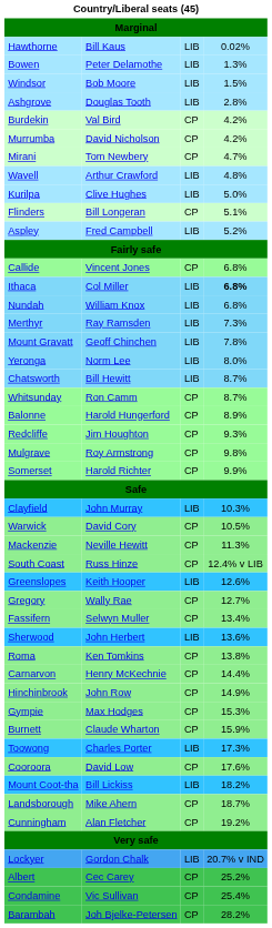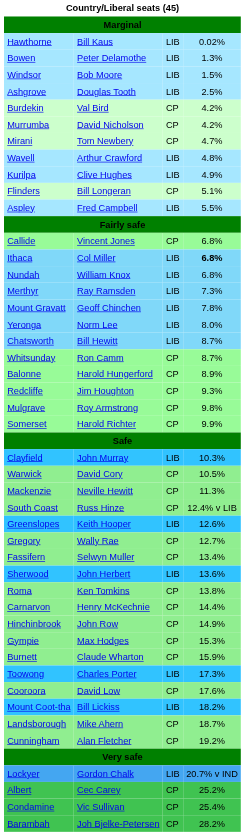 <table class="toccolours" cellpadding="5" cellspacing="0" style="float:left; margin-right:.5em; margin-top:.4em; font-size:90%;">
 <tr>
 <td COLSPAN=4 align="center"><strong>Country/Liberal seats (45)</strong></td>
 </tr>
 <tr>
 <td COLSPAN=4 align="center" bgcolor="Green"><span><strong>Marginal</strong></span></td>
 </tr>
 <tr>
 <td align="left" bgcolor="A6E7FF"><a href='#'>Hawthorne</a></td>
 <td align="left" bgcolor="A6E7FF"><a href='#'>Bill Kaus</a></td>
 <td align="left" bgcolor="A6E7FF">LIB</td>
 <td align="center" bgcolor="A6E7FF">0.02%</td>
 </tr>
 <tr>
 <td align="left" bgcolor="A6E7FF"><a href='#'>Bowen</a></td>
 <td align="left" bgcolor="A6E7FF"><a href='#'>Peter Delamothe</a></td>
 <td align="left" bgcolor="A6E7FF">LIB</td>
 <td align="center" bgcolor="A6E7FF">1.3%</td>
 </tr>
 <tr>
 <td align="left" bgcolor="A6E7FF"><a href='#'>Windsor</a></td>
 <td align="left" bgcolor="A6E7FF"><a href='#'>Bob Moore</a></td>
 <td align="left" bgcolor="A6E7FF">LIB</td>
 <td align="center" bgcolor="A6E7FF">1.5%</td>
 </tr>
 <tr>
 <td align="left" bgcolor="A6E7FF"><a href='#'>Ashgrove</a></td>
 <td align="left" bgcolor="A6E7FF"><a href='#'>Douglas Tooth</a></td>
 <td align="left" bgcolor="A6E7FF">LIB</td>
-<td align="center" bgcolor="A6E7FF">2.8%</td>
+<td align="center" bgcolor="A6E7FF">2.5%</td>
 </tr>
 <tr>
 <td align="left" bgcolor="CCFFCC"><a href='#'>Burdekin</a></td>
 <td align="left" bgcolor="CCFFCC"><a href='#'>Val Bird</a></td>
 <td align="left" bgcolor="CCFFCC">CP</td>
 <td align="center" bgcolor="CCFFCC">4.2%</td>
 </tr>
 <tr>
 <td align="left" bgcolor="CCFFCC"><a href='#'>Murrumba</a></td>
 <td align="left" bgcolor="CCFFCC"><a href='#'>David Nicholson</a></td>
 <td align="left" bgcolor="CCFFCC">CP</td>
 <td align="center" bgcolor="CCFFCC">4.2%</td>
 </tr>
 <tr>
 <td align="left" bgcolor="CCFFCC"><a href='#'>Mirani</a></td>
 <td align="left" bgcolor="CCFFCC"><a href='#'>Tom Newbery</a></td>
 <td align="left" bgcolor="CCFFCC">CP</td>
 <td align="center" bgcolor="CCFFCC">4.7%</td>
 </tr>
 <tr>
 <td align="left" bgcolor="A6E7FF"><a href='#'>Wavell</a></td>
 <td align="left" bgcolor="A6E7FF"><a href='#'>Arthur Crawford</a></td>
 <td align="left" bgcolor="A6E7FF">LIB</td>
 <td align="center" bgcolor="A6E7FF">4.8%</td>
 </tr>
 <tr>
 <td align="left" bgcolor="A6E7FF"><a href='#'>Kurilpa</a></td>
 <td align="left" bgcolor="A6E7FF"><a href='#'>Clive Hughes</a></td>
 <td align="left" bgcolor="A6E7FF">LIB</td>
-<td align="center" bgcolor="A6E7FF">5.0%</td>
+<td align="center" bgcolor="A6E7FF">4.9%</td>
 </tr>
 <tr>
 <td align="left" bgcolor="CCFFCC"><a href='#'>Flinders</a></td>
 <td align="left" bgcolor="CCFFCC"><a href='#'>Bill Longeran</a></td>
 <td align="left" bgcolor="CCFFCC">CP</td>
 <td align="center" bgcolor="CCFFCC">5.1%</td>
 </tr>
 <tr>
 <td align="left" bgcolor="A6E7FF"><a href='#'>Aspley</a></td>
 <td align="left" bgcolor="A6E7FF"><a href='#'>Fred Campbell</a></td>
 <td align="left" bgcolor="A6E7FF">LIB</td>
-<td align="center" bgcolor="A6E7FF">5.2%</td>
+<td align="center" bgcolor="A6E7FF">5.5%</td>
 </tr>
 <tr>
 <td COLSPAN=4 align="center" bgcolor="Green"><span><strong>Fairly safe</strong></span></td>
 </tr>
 <tr>
 <td align="left" bgcolor="98FB98"><a href='#'>Callide</a></td>
 <td align="left" bgcolor="98FB98"><a href='#'>Vincent Jones</a></td>
 <td align="left" bgcolor="98FB98">CP</td>
 <td align="center" bgcolor="98FB98">6.8%</td>
 </tr>
 <tr>
 <td align="left" bgcolor="80D8F9"><a href='#'>Ithaca</a></td>
 <td align="left" bgcolor="80D8F9"><a href='#'>Col Miller</a></td>
 <td align="left" bgcolor="80D8F9">LIB</td>
 <td align="center" bgcolor="80D8F9"><strong>6.8%</strong></td>
 </tr>
 <tr>
 <td align="left" bgcolor="80D8F9"><a href='#'>Nundah</a></td>
 <td align="left" bgcolor="80D8F9"><a href='#'>William Knox</a></td>
 <td align="left" bgcolor="80D8F9">LIB</td>
 <td align="center" bgcolor="80D8F9">6.8%</td>
 </tr>
 <tr>
 <td align="left" bgcolor="80D8F9"><a href='#'>Merthyr</a></td>
 <td align="left" bgcolor="80D8F9"><a href='#'>Ray Ramsden</a></td>
 <td align="left" bgcolor="80D8F9">LIB</td>
 <td align="center" bgcolor="80D8F9">7.3%</td>
 </tr>
 <tr>
 <td align="left" bgcolor="80D8F9"><a href='#'>Mount Gravatt</a></td>
 <td align="left" bgcolor="80D8F9"><a href='#'>Geoff Chinchen</a></td>
 <td align="left" bgcolor="80D8F9">LIB</td>
 <td align="center" bgcolor="80D8F9">7.8%</td>
 </tr>
 <tr>
 <td align="left" bgcolor="80D8F9"><a href='#'>Yeronga</a></td>
 <td align="left" bgcolor="80D8F9"><a href='#'>Norm Lee</a></td>
 <td align="left" bgcolor="80D8F9">LIB</td>
 <td align="center" bgcolor="80D8F9">8.0%</td>
 </tr>
 <tr>
 <td align="left" bgcolor="80D8F9"><a href='#'>Chatsworth</a></td>
 <td align="left" bgcolor="80D8F9"><a href='#'>Bill Hewitt</a></td>
 <td align="left" bgcolor="80D8F9">LIB</td>
 <td align="center" bgcolor="80D8F9">8.7%</td>
 </tr>
 <tr>
 <td align="left" bgcolor="98FB98"><a href='#'>Whitsunday</a></td>
 <td align="left" bgcolor="98FB98"><a href='#'>Ron Camm</a></td>
 <td align="left" bgcolor="98FB98">CP</td>
 <td align="center" bgcolor="98FB98">8.7%</td>
 </tr>
 <tr>
 <td align="left" bgcolor="98FB98"><a href='#'>Balonne</a></td>
 <td align="left" bgcolor="98FB98"><a href='#'>Harold Hungerford</a></td>
 <td align="left" bgcolor="98FB98">CP</td>
 <td align="center" bgcolor="98FB98">8.9%</td>
 </tr>
 <tr>
 <td align="left" bgcolor="98FB98"><a href='#'>Redcliffe</a></td>
 <td align="left" bgcolor="98FB98"><a href='#'>Jim Houghton</a></td>
 <td align="left" bgcolor="98FB98">CP</td>
 <td align="center" bgcolor="98FB98">9.3%</td>
 </tr>
 <tr>
 <td align="left" bgcolor="98FB98"><a href='#'>Mulgrave</a></td>
 <td align="left" bgcolor="98FB98"><a href='#'>Roy Armstrong</a></td>
 <td align="left" bgcolor="98FB98">CP</td>
 <td align="center" bgcolor="98FB98">9.8%</td>
 </tr>
 <tr>
 <td align="left" bgcolor="98FB98"><a href='#'>Somerset</a></td>
 <td align="left" bgcolor="98FB98"><a href='#'>Harold Richter</a></td>
 <td align="left" bgcolor="98FB98">CP</td>
 <td align="center" bgcolor="98FB98">9.9%</td>
 </tr>
 <tr>
 <td COLSPAN=4 align="center" bgcolor="Green"><span><strong>Safe</strong></span></td>
 </tr>
 <tr>
 <td align="left" bgcolor="31C3FF"><a href='#'>Clayfield</a></td>
 <td align="left" bgcolor="31C3FF"><a href='#'>John Murray</a></td>
 <td align="left" bgcolor="31C3FF">LIB</td>
 <td align="center" bgcolor="31C3FF">10.3%</td>
 </tr>
 <tr>
 <td align="left" bgcolor="90EE90"><a href='#'>Warwick</a></td>
 <td align="left" bgcolor="90EE90"><a href='#'>David Cory</a></td>
 <td align="left" bgcolor="90EE90">CP</td>
 <td align="center" bgcolor="90EE90">10.5%</td>
 </tr>
 <tr>
 <td align="left" bgcolor="90EE90"><a href='#'>Mackenzie</a></td>
 <td align="left" bgcolor="90EE90"><a href='#'>Neville Hewitt</a></td>
 <td align="left" bgcolor="90EE90">CP</td>
 <td align="center" bgcolor="90EE90">11.3%</td>
 </tr>
 <tr>
 <td align="left" bgcolor="90EE90"><a href='#'>South Coast</a></td>
 <td align="left" bgcolor="90EE90"><a href='#'>Russ Hinze</a></td>
 <td align="left" bgcolor="90EE90">CP</td>
 <td align="center" bgcolor="90EE90">12.4% v LIB</td>
 </tr>
 <tr>
 <td align="left" bgcolor="31C3FF"><a href='#'>Greenslopes</a></td>
 <td align="left" bgcolor="31C3FF"><a href='#'>Keith Hooper</a></td>
 <td align="left" bgcolor="31C3FF">LIB</td>
 <td align="center" bgcolor="31C3FF">12.6%</td>
 </tr>
 <tr>
 <td align="left" bgcolor="90EE90"><a href='#'>Gregory</a></td>
 <td align="left" bgcolor="90EE90"><a href='#'>Wally Rae</a></td>
 <td align="left" bgcolor="90EE90">CP</td>
 <td align="center" bgcolor="90EE90">12.7%</td>
 </tr>
 <tr>
 <td align="left" bgcolor="90EE90"><a href='#'>Fassifern</a></td>
 <td align="left" bgcolor="90EE90"><a href='#'>Selwyn Muller</a></td>
 <td align="left" bgcolor="90EE90">CP</td>
 <td align="center" bgcolor="90EE90">13.4%</td>
 </tr>
 <tr>
 <td align="left" bgcolor="31C3FF"><a href='#'>Sherwood</a></td>
 <td align="left" bgcolor="31C3FF"><a href='#'>John Herbert</a></td>
 <td align="left" bgcolor="31C3FF">LIB</td>
 <td align="center" bgcolor="31C3FF">13.6%</td>
 </tr>
 <tr>
 <td align="left" bgcolor="90EE90"><a href='#'>Roma</a></td>
 <td align="left" bgcolor="90EE90"><a href='#'>Ken Tomkins</a></td>
 <td align="left" bgcolor="90EE90">CP</td>
 <td align="center" bgcolor="90EE90">13.8%</td>
 </tr>
 <tr>
 <td align="left" bgcolor="90EE90"><a href='#'>Carnarvon</a></td>
 <td align="left" bgcolor="90EE90"><a href='#'>Henry McKechnie</a></td>
 <td align="left" bgcolor="90EE90">CP</td>
 <td align="center" bgcolor="90EE90">14.4%</td>
 </tr>
 <tr>
 <td align="left" bgcolor="90EE90"><a href='#'>Hinchinbrook</a></td>
 <td align="left" bgcolor="90EE90"><a href='#'>John Row</a></td>
 <td align="left" bgcolor="90EE90">CP</td>
 <td align="center" bgcolor="90EE90">14.9%</td>
 </tr>
 <tr>
 <td align="left" bgcolor="90EE90"><a href='#'>Gympie</a></td>
 <td align="left" bgcolor="90EE90"><a href='#'>Max Hodges</a></td>
 <td align="left" bgcolor="90EE90">CP</td>
 <td align="center" bgcolor="90EE90">15.3%</td>
 </tr>
 <tr>
 <td align="left" bgcolor="90EE90"><a href='#'>Burnett</a></td>
 <td align="left" bgcolor="90EE90"><a href='#'>Claude Wharton</a></td>
 <td align="left" bgcolor="90EE90">CP</td>
 <td align="center" bgcolor="90EE90">15.9%</td>
 </tr>
 <tr>
 <td align="left" bgcolor="31C3FF"><a href='#'>Toowong</a></td>
 <td align="left" bgcolor="31C3FF"><a href='#'>Charles Porter</a></td>
 <td align="left" bgcolor="31C3FF">LIB</td>
 <td align="center" bgcolor="31C3FF">17.3%</td>
 </tr>
 <tr>
 <td align="left" bgcolor="90EE90"><a href='#'>Cooroora</a></td>
 <td align="left" bgcolor="90EE90"><a href='#'>David Low</a></td>
 <td align="left" bgcolor="90EE90">CP</td>
 <td align="center" bgcolor="90EE90">17.6%</td>
 </tr>
 <tr>
 <td align="left" bgcolor="31C3FF"><a href='#'>Mount Coot-tha</a></td>
 <td align="left" bgcolor="31C3FF"><a href='#'>Bill Lickiss</a></td>
 <td align="left" bgcolor="31C3FF">LIB</td>
 <td align="center" bgcolor="31C3FF">18.2%</td>
 </tr>
 <tr>
 <td align="left" bgcolor="90EE90"><a href='#'>Landsborough</a></td>
 <td align="left" bgcolor="90EE90"><a href='#'>Mike Ahern</a></td>
 <td align="left" bgcolor="90EE90">CP</td>
 <td align="center" bgcolor="90EE90">18.7%</td>
 </tr>
 <tr>
 <td align="left" bgcolor="90EE90"><a href='#'>Cunningham</a></td>
 <td align="left" bgcolor="90EE90"><a href='#'>Alan Fletcher</a></td>
 <td align="left" bgcolor="90EE90">CP</td>
 <td align="center" bgcolor="90EE90">19.2%</td>
 </tr>
 <tr>
 <td COLSPAN=4 align="center" bgcolor="Green"><span><strong>Very safe</strong></span></td>
 </tr>
 <tr>
 <td align="left" bgcolor="44A6F1"><a href='#'>Lockyer</a></td>
 <td align="left" bgcolor="44A6F1"><a href='#'>Gordon Chalk</a></td>
 <td align="left" bgcolor="44A6F1">LIB</td>
 <td align="center" bgcolor="44A6F1">20.7% v IND</td>
 </tr>
 <tr>
 <td align="left" bgcolor="40C351"><a href='#'>Albert</a></td>
 <td align="left" bgcolor="40C351"><a href='#'>Cec Carey</a></td>
 <td align="left" bgcolor="40C351">CP</td>
 <td align="center" bgcolor="40C351">25.2%</td>
 </tr>
 <tr>
 <td align="left" bgcolor="40C351"><a href='#'>Condamine</a></td>
 <td align="left" bgcolor="40C351"><a href='#'>Vic Sullivan</a></td>
 <td align="left" bgcolor="40C351">CP</td>
 <td align="center" bgcolor="40C351">25.4%</td>
 </tr>
 <tr>
 <td align="left" bgcolor="40C351"><a href='#'>Barambah</a></td>
 <td align="left" bgcolor="40C351"><a href='#'>Joh Bjelke-Petersen</a></td>
 <td align="left" bgcolor="40C351">CP</td>
 <td align="center" bgcolor="40C351">28.2%</td>
 </tr>
 <tr>
 </tr>
 </table>
